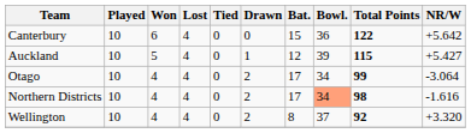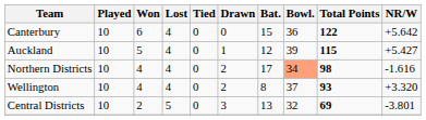 <table class="wikitable">
 <tr>
 <th><strong>Team</strong></th>
 <th>Played</th>
 <th>Won</th>
 <th>Lost</th>
 <th>Tied</th>
 <th>Drawn</th>
 <th>Bat.</th>
 <th>Bowl.</th>
 <th>Total Points</th>
 <th>NR/W</th>
 </tr>
 <tr>
 <td>Canterbury</td>
 <td>10</td>
 <td>6</td>
 <td>4</td>
 <td>0</td>
 <td>0</td>
 <td>15</td>
 <td>36</td>
 <td><strong>122</strong></td>
 <td>+5.642</td>
 </tr>
 <tr>
 <td>Auckland</td>
 <td>10</td>
 <td>5</td>
 <td>4</td>
 <td>0</td>
 <td>1</td>
 <td>12</td>
 <td>39</td>
 <td><strong>115</strong></td>
 <td>+5.427</td>
 </tr>
 <tr>
-<td>Otago</td>
-<td>10</td>
-<td>4</td>
-<td>4</td>
-<td>0</td>
-<td>2</td>
-<td>17</td>
-<td>34</td>
-<td><strong>99</strong></td>
-<td>-3.064</td>
-</tr>
-<tr>
 <td>Northern Districts</td>
 <td>10</td>
 <td>4</td>
 <td>4</td>
 <td>0</td>
 <td>2</td>
 <td>17</td>
 <td style="background: lightsalmon;">34</td>
 <td><strong>98</strong></td>
 <td>-1.616</td>
 </tr>
 <tr>
 <td>Wellington</td>
 <td>10</td>
 <td>4</td>
 <td>4</td>
 <td>0</td>
 <td>2</td>
 <td>8</td>
 <td>37</td>
-<td><strong>92</strong></td>
+<td><strong>93</strong></td>
 <td>+3.320</td>
+</tr>
+<tr>
+<td>Central Districts</td>
+<td>10</td>
+<td>2</td>
+<td>5</td>
+<td>0</td>
+<td>3</td>
+<td>13</td>
+<td>32</td>
+<td><strong>69</strong></td>
+<td>-3.801</td>
 </tr>
 <tr>
 </tr>
 </table>
